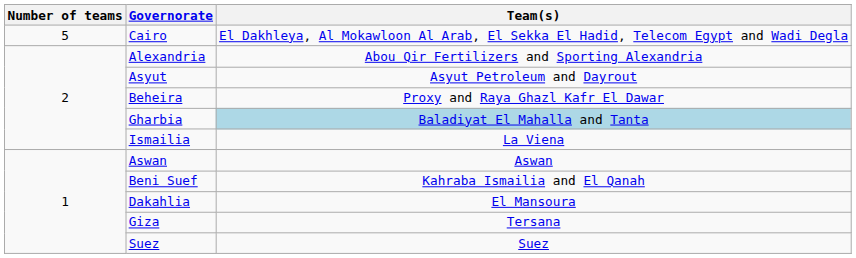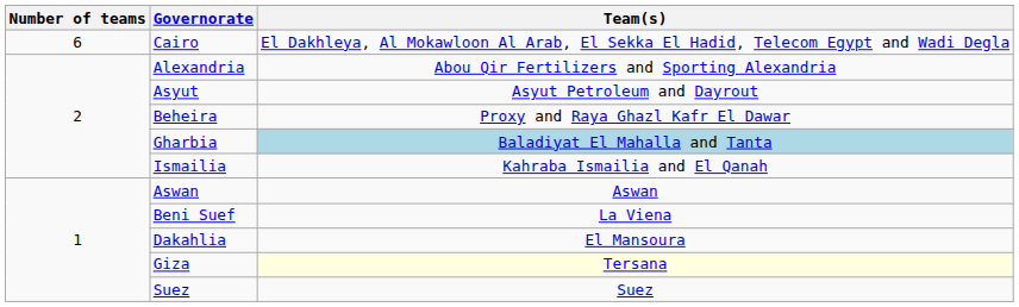 <table class="wikitable" style="text-align:center">
 <tr>
 <th>Number of teams</th>
 <th><a href='#'>Governorate</a></th>
 <th>Team(s)</th>
 </tr>
 <tr>
-<td>5</td>
+<td>6</td>
 <td align=left> <a href='#'>Cairo</a></td>
 <td><a href='#'>El Dakhleya</a>, <a href='#'>Al Mokawloon Al Arab</a>, <a href='#'>El Sekka El Hadid</a>, <a href='#'>Telecom Egypt</a> and <a href='#'>Wadi Degla</a></td>
 </tr>
 <tr>
 <td rowspan=5>2</td>
 <td align=left> <a href='#'>Alexandria</a></td>
 <td><a href='#'>Abou Qir Fertilizers</a> and <a href='#'>Sporting Alexandria</a></td>
 </tr>
 <tr>
 <td align=left> <a href='#'>Asyut</a></td>
 <td><a href='#'>Asyut Petroleum</a> and <a href='#'>Dayrout</a></td>
 </tr>
 <tr>
 <td align=left> <a href='#'>Beheira</a></td>
 <td><a href='#'>Proxy</a> and <a href='#'>Raya Ghazl Kafr El Dawar</a></td>
 </tr>
 <tr>
 <td align=left> <a href='#'>Gharbia</a></td>
 <td style="background: lightblue;"><a href='#'>Baladiyat El Mahalla</a> and <a href='#'>Tanta</a></td>
 </tr>
 <tr>
 <td align=left> <a href='#'>Ismailia</a></td>
-<td><a href='#'>La Viena</a></td>
+<td><a href='#'>Kahraba Ismailia</a> and <a href='#'>El Qanah</a></td>
 </tr>
 <tr>
 <td rowspan=5>1</td>
 <td align=left> <a href='#'>Aswan</a></td>
 <td><a href='#'>Aswan</a></td>
 </tr>
 <tr>
 <td align=left> <a href='#'>Beni Suef</a></td>
-<td><a href='#'>Kahraba Ismailia</a> and <a href='#'>El Qanah</a></td>
+<td><a href='#'>La Viena</a></td>
 </tr>
 <tr>
 <td align=left> <a href='#'>Dakahlia</a></td>
 <td><a href='#'>El Mansoura</a></td>
 </tr>
 <tr>
 <td align=left> <a href='#'>Giza</a></td>
-<td><a href='#'>Tersana</a></td>
+<td style="background: lightyellow;"><a href='#'>Tersana</a></td>
 </tr>
 <tr>
 <td align=left> <a href='#'>Suez</a></td>
 <td><a href='#'>Suez</a></td>
 </tr>
 </table>
